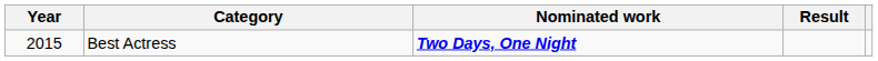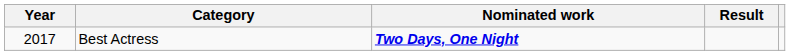 <table class=wikitable>
 <tr>
 <th scope="col" style="width:5em;">Year</th>
 <th scope="col" style="width:24em;">Category</th>
 <th scope="col" style="width:27em;">Nominated work</th>
 <th scope="col" style="width:5em;">Result</th>
 <th></th>
 </tr>
 <tr>
-<td style="text-align:center;">2015</td>
+<td style="text-align:center;">2017</td>
 <td>Best Actress</td>
 <td><strong><em><a href='#'>Two Days, One Night</a></em></strong></td>
 <td></td>
 <td></td>
 </tr>
 </table>
